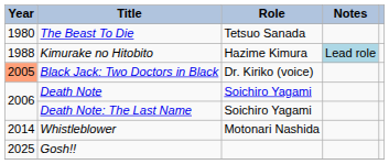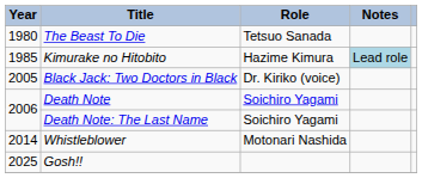 <table class="wikitable">
 <tr>
 <th style="background:#B0C4DE">Year</th>
 <th style="background:#B0C4DE">Title</th>
 <th style="background:#B0C4DE">Role</th>
 <th style="background:#B0C4DE">Notes</th>
 <th style="background:#B0C4DE"></th>
 </tr>
 <tr>
 <td>1980</td>
 <td><em><a href='#'>The Beast To Die</a></em></td>
 <td>Tetsuo Sanada</td>
 <td></td>
 <td></td>
 </tr>
 <tr>
-<td>1988</td>
+<td>1985</td>
 <td><em>Kimurake no Hitobito</em></td>
 <td>Hazime Kimura</td>
 <td style="background: lightblue;">Lead role</td>
 <td></td>
 </tr>
 <tr>
-<td style="background: lightsalmon;">2005</td>
+<td>2005</td>
 <td><em><a href='#'>Black Jack: Two Doctors in Black</a></em></td>
 <td>Dr. Kiriko (voice)</td>
 <td></td>
 <td></td>
 </tr>
 <tr>
 <td rowspan="2">2006</td>
 <td><em><a href='#'>Death Note</a></em></td>
 <td><a href='#'>Soichiro Yagami</a></td>
 <td></td>
 <td></td>
 </tr>
 <tr>
 <td><em><a href='#'>Death Note: The Last Name</a></em></td>
 <td>Soichiro Yagami</td>
 <td></td>
 <td></td>
 </tr>
 <tr>
 <td>2014</td>
 <td><em>Whistleblower</em></td>
 <td>Motonari Nashida</td>
 <td></td>
 <td></td>
 </tr>
 <tr>
 <td>2025</td>
 <td><em>Gosh!!</em></td>
 <td></td>
 <td></td>
 <td></td>
 </tr>
 <tr>
 </tr>
 </table>
